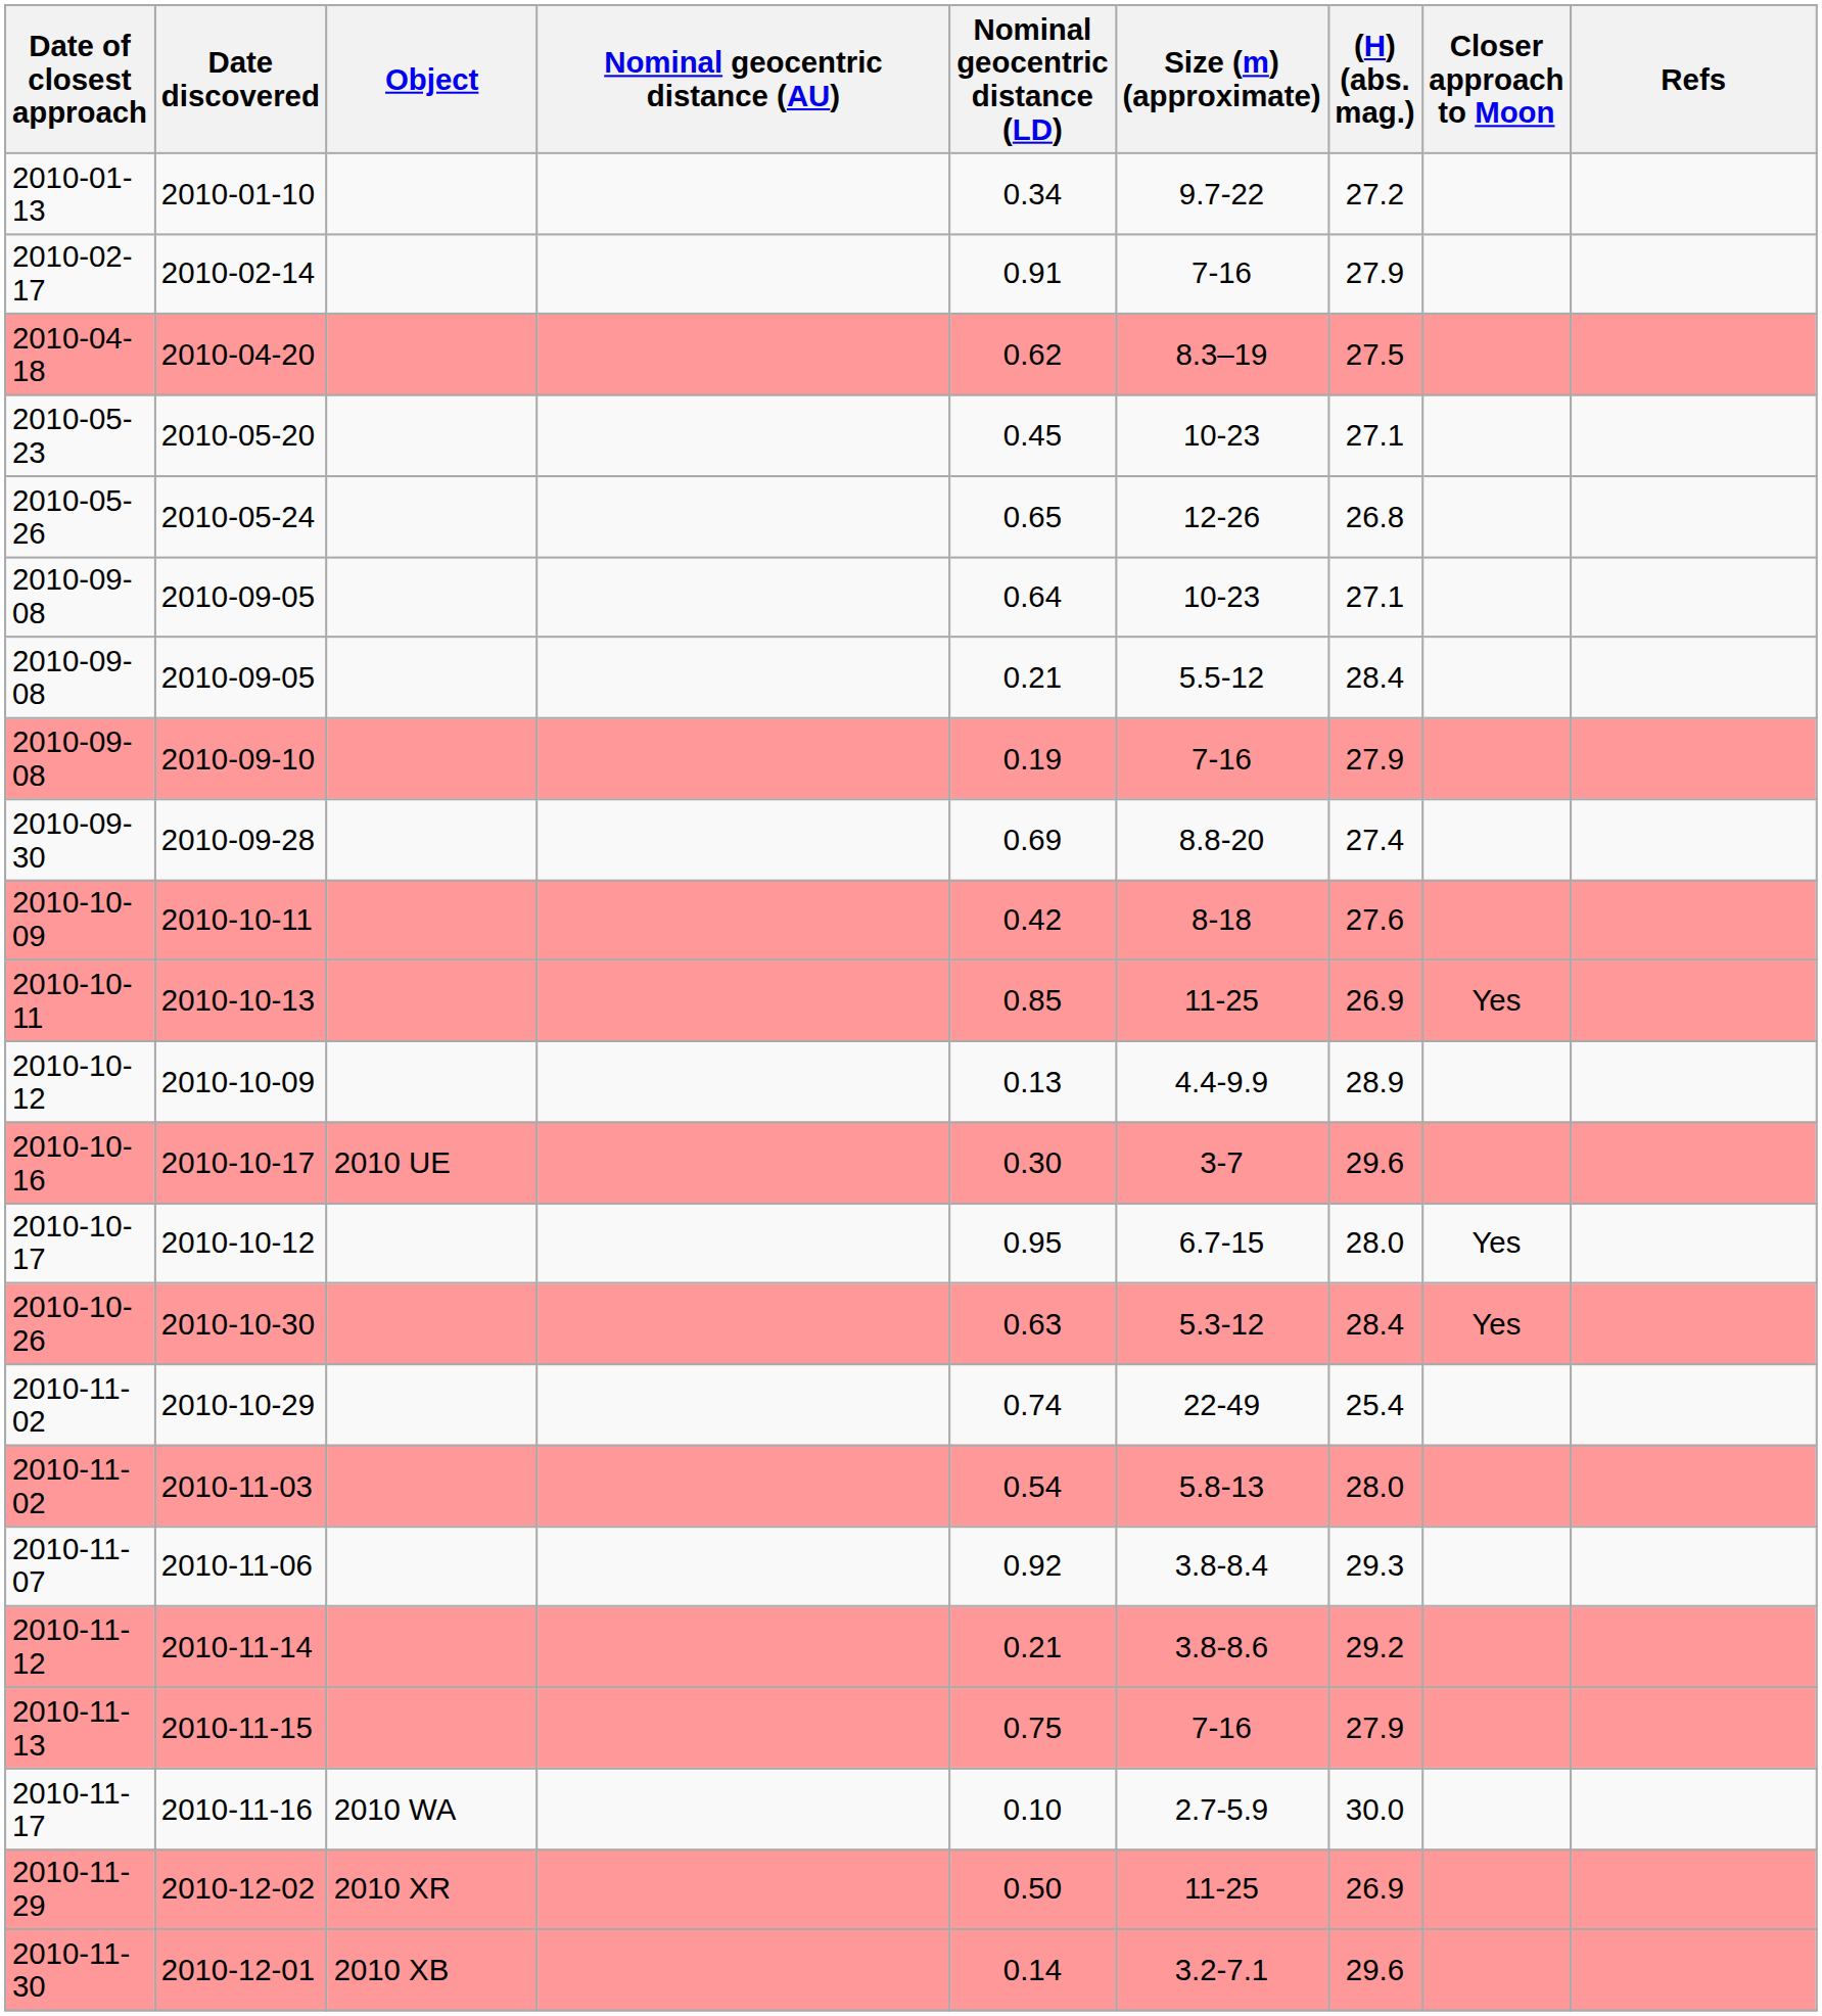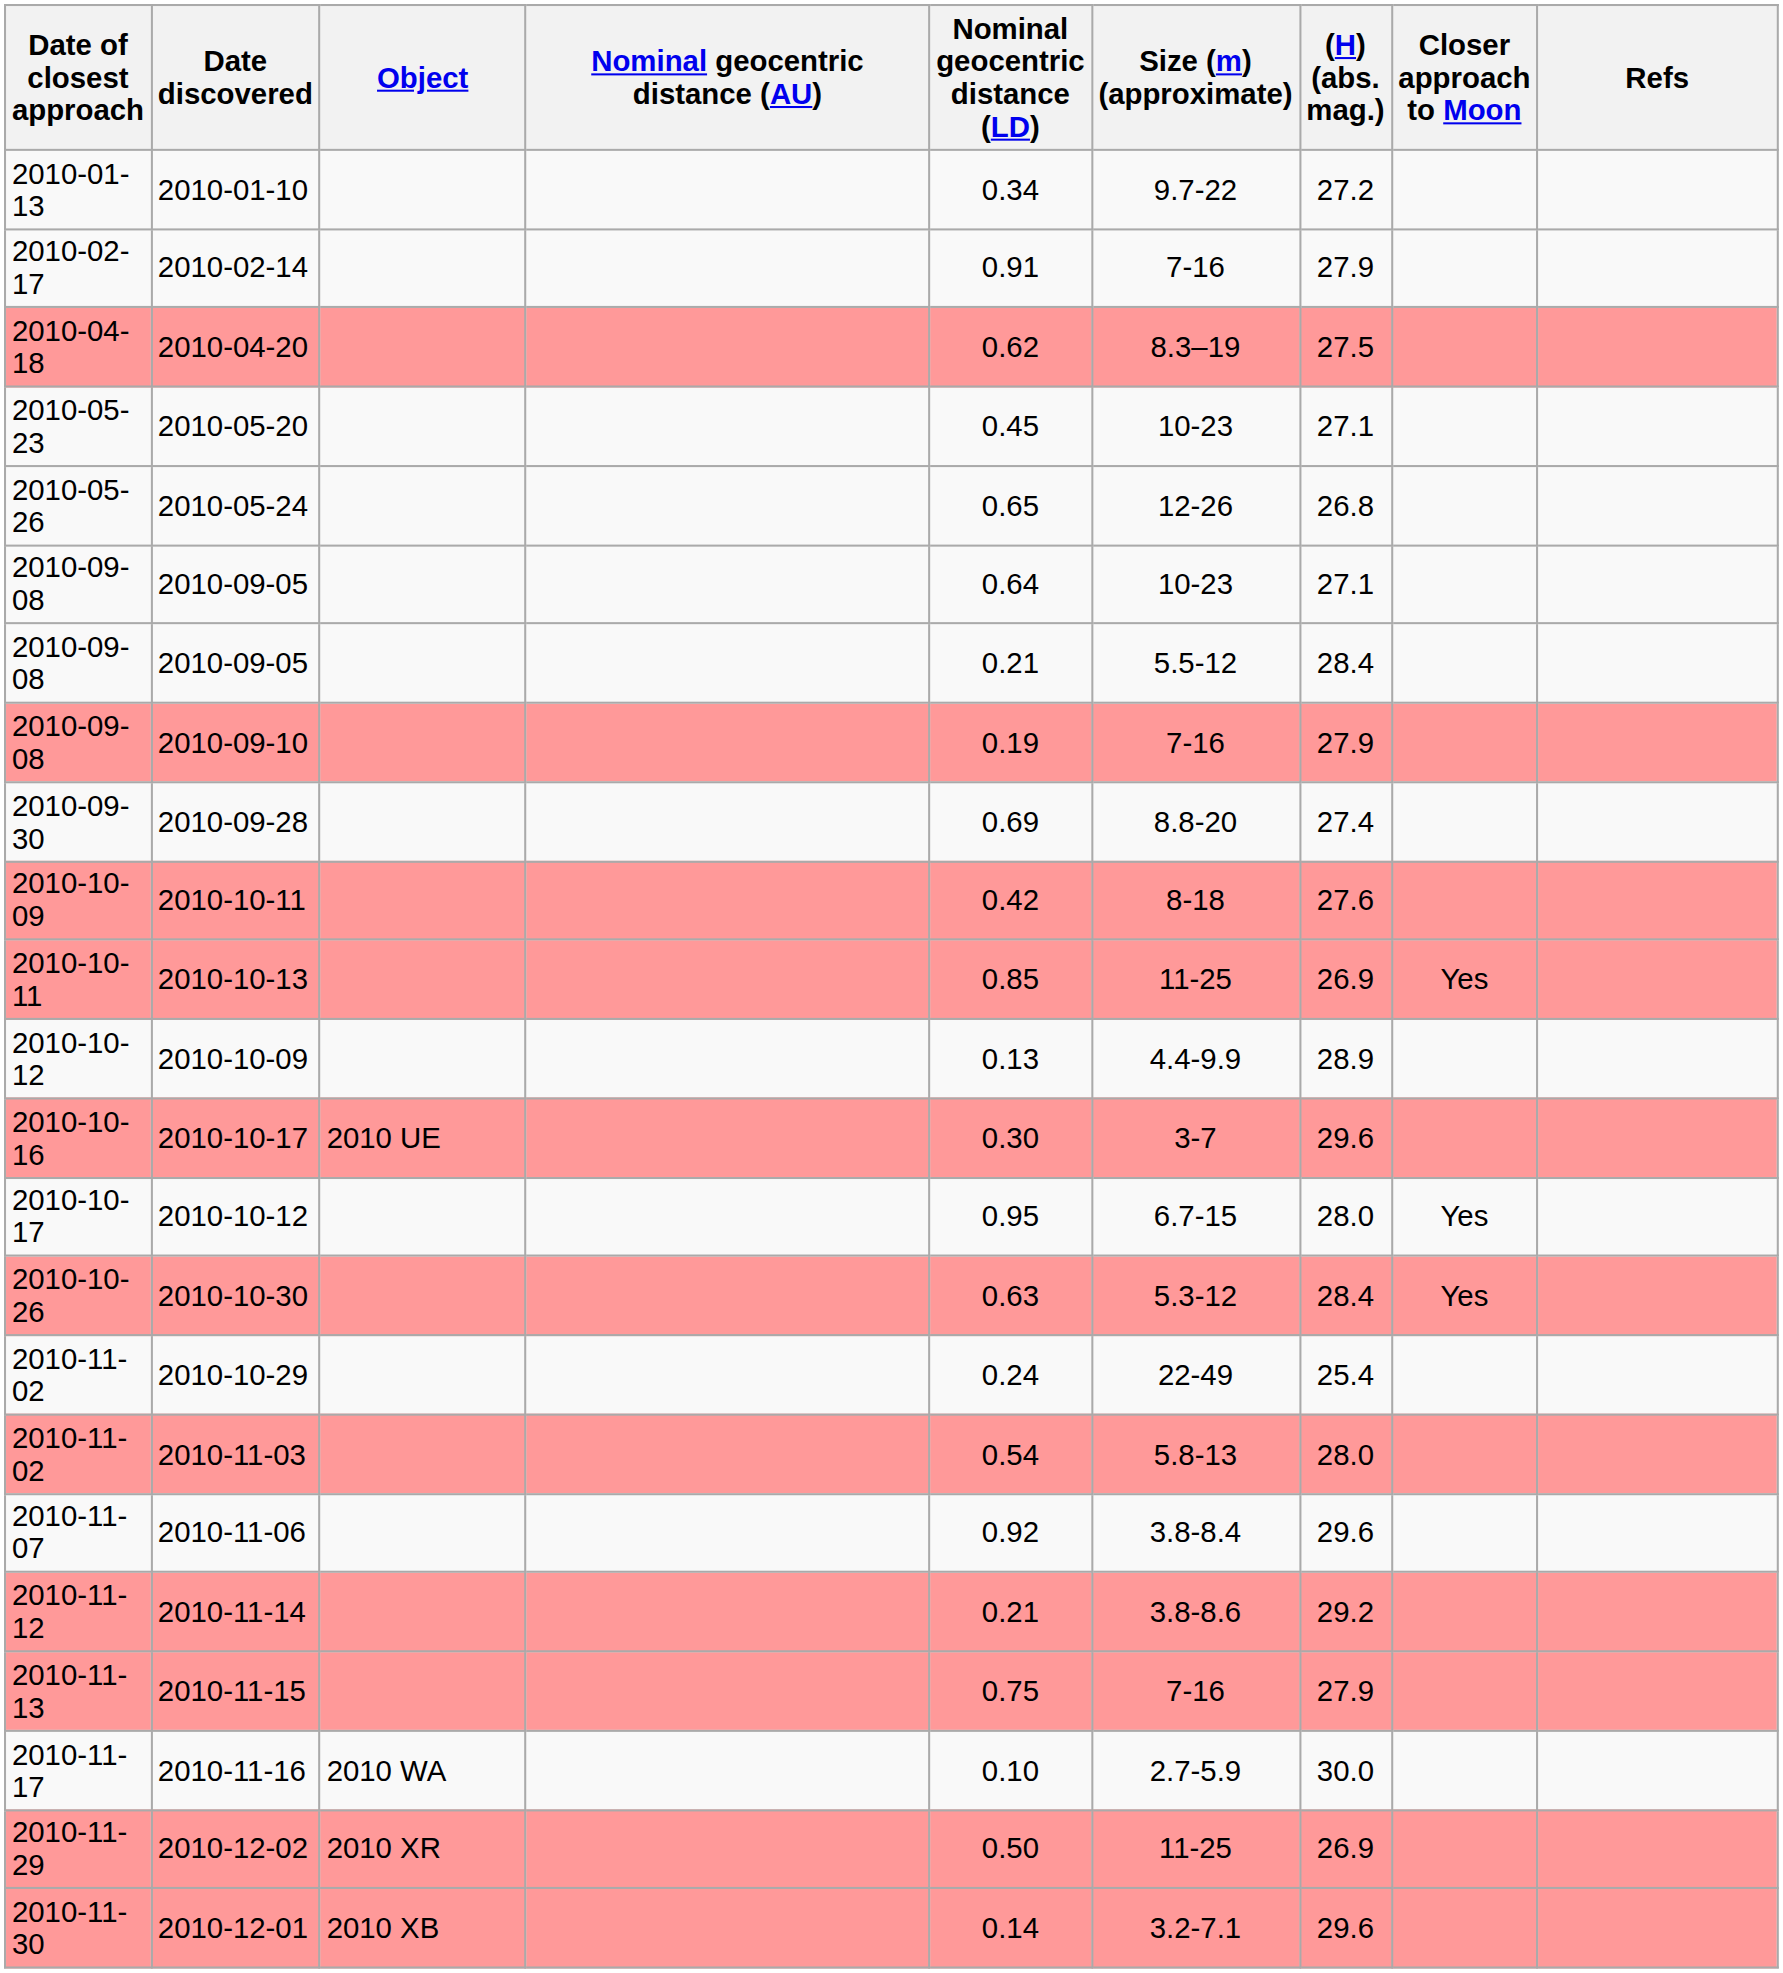 <table class="wikitable sortable" style="font-size: 0.9em;">
 <tr>
 <th>Date of<br>closest<br>approach</th>
 <th>Date<br>discovered</th>
 <th width=100><a href='#'>Object</a></th>
 <th width=205 data-sort-type="number"><a href='#'>Nominal</a> geocentric<br>distance (<a href='#'>AU</a>)</th>
 <th data-sort-type="number">Nominal geocentric<br>distance (<a href='#'>LD</a>)</th>
 <th data-sort-type="number">Size (<a href='#'>m</a>)<br>(approximate)</th>
 <th data-sort-type="number">(<a href='#'>H</a>)<br>(abs. mag.)</th>
 <th>Closer<br>approach<br>to <a href='#'>Moon</a></th>
 <th width=120>Refs</th>
 </tr>
 <tr>
 <td>2010-01-13</td>
 <td>2010-01-10</td>
 <td></td>
 <td></td>
 <td align="center">0.34</td>
 <td align="center">9.7-22</td>
 <td align="center">27.2</td>
 <td></td>
 <td></td>
 </tr>
 <tr>
 <td>2010-02-17</td>
 <td>2010-02-14</td>
 <td></td>
 <td></td>
 <td align="center">0.91</td>
 <td align="center">7-16</td>
 <td align="center">27.9</td>
 <td></td>
 <td></td>
 </tr>
 <tr bgcolor="#ff9999">
 <td>2010-04-18</td>
 <td>2010-04-20</td>
 <td></td>
 <td></td>
 <td align=center>0.62</td>
 <td align=center>8.3–19</td>
 <td align=center>27.5</td>
 <td align=center></td>
 <td></td>
 </tr>
 <tr>
 <td>2010-05-23</td>
 <td>2010-05-20</td>
 <td></td>
 <td></td>
 <td align="center">0.45</td>
 <td align="center">10-23</td>
 <td align="center">27.1</td>
 <td></td>
 <td></td>
 </tr>
 <tr>
 <td>2010-05-26</td>
 <td>2010-05-24</td>
 <td></td>
 <td></td>
 <td align="center">0.65</td>
 <td align="center">12-26</td>
 <td align="center">26.8</td>
 <td></td>
 <td></td>
 </tr>
 <tr>
 <td>2010-09-08</td>
 <td>2010-09-05</td>
 <td></td>
 <td></td>
 <td align="center">0.64</td>
 <td align="center">10-23</td>
 <td align="center">27.1</td>
 <td></td>
 <td></td>
 </tr>
 <tr>
 <td>2010-09-08</td>
 <td>2010-09-05</td>
 <td></td>
 <td></td>
 <td align="center">0.21</td>
 <td align="center">5.5-12</td>
 <td align="center">28.4</td>
 <td></td>
 <td></td>
 </tr>
 <tr bgcolor="#ff9999">
 <td>2010-09-08</td>
 <td>2010-09-10</td>
 <td></td>
 <td></td>
 <td align="center">0.19</td>
 <td align="center">7-16</td>
 <td align="center">27.9</td>
 <td></td>
 <td></td>
 </tr>
 <tr>
 <td>2010-09-30</td>
 <td>2010-09-28</td>
 <td></td>
 <td></td>
 <td align="center">0.69</td>
 <td align="center">8.8-20</td>
 <td align="center">27.4</td>
 <td></td>
 <td></td>
 </tr>
 <tr bgcolor="#ff9999">
 <td>2010-10-09</td>
 <td>2010-10-11</td>
 <td></td>
 <td></td>
 <td align="center">0.42</td>
 <td align="center">8-18</td>
 <td align="center">27.6</td>
 <td></td>
 <td></td>
 </tr>
 <tr bgcolor="#ff9999">
 <td>2010-10-11</td>
 <td>2010-10-13</td>
 <td></td>
 <td></td>
 <td align="center">0.85</td>
 <td align="center">11-25</td>
 <td align="center">26.9</td>
 <td align="center">Yes</td>
 <td></td>
 </tr>
 <tr>
 <td>2010-10-12</td>
 <td>2010-10-09</td>
 <td></td>
 <td></td>
 <td align="center">0.13</td>
 <td align="center">4.4-9.9</td>
 <td align="center">28.9</td>
 <td></td>
 <td></td>
 </tr>
 <tr bgcolor="#ff9999">
 <td>2010-10-16</td>
 <td>2010-10-17</td>
 <td>2010 UE</td>
 <td></td>
 <td align="center">0.30</td>
 <td align="center">3-7</td>
 <td align="center">29.6</td>
 <td></td>
 <td></td>
 </tr>
 <tr>
 <td>2010-10-17</td>
 <td>2010-10-12</td>
 <td></td>
 <td></td>
 <td align="center">0.95</td>
 <td align="center">6.7-15</td>
 <td align="center">28.0</td>
 <td align="center">Yes</td>
 <td></td>
 </tr>
 <tr bgcolor="#ff9999">
 <td>2010-10-26</td>
 <td>2010-10-30</td>
 <td></td>
 <td></td>
 <td align="center">0.63</td>
 <td align="center">5.3-12</td>
 <td align="center">28.4</td>
 <td align="center">Yes</td>
 <td></td>
 </tr>
 <tr>
 <td>2010-11-02</td>
 <td>2010-10-29</td>
 <td></td>
 <td></td>
-<td align="center">0.74</td>
+<td align="center">0.24</td>
 <td align="center">22-49</td>
 <td align="center">25.4</td>
 <td></td>
 <td></td>
 </tr>
 <tr bgcolor="#ff9999">
 <td>2010-11-02</td>
 <td>2010-11-03</td>
 <td></td>
 <td></td>
 <td align="center">0.54</td>
 <td align="center">5.8-13</td>
 <td align="center">28.0</td>
 <td></td>
 <td></td>
 </tr>
 <tr>
 <td>2010-11-07</td>
 <td>2010-11-06</td>
 <td></td>
 <td></td>
 <td align="center">0.92</td>
 <td align="center">3.8-8.4</td>
-<td align="center">29.3</td>
+<td align="center">29.6</td>
 <td></td>
 <td></td>
 </tr>
 <tr bgcolor="#ff9999">
 <td>2010-11-12</td>
 <td>2010-11-14</td>
 <td></td>
 <td></td>
 <td align="center">0.21</td>
 <td align="center">3.8-8.6</td>
 <td align="center">29.2</td>
 <td></td>
 <td></td>
 </tr>
 <tr bgcolor="#ff9999">
 <td>2010-11-13</td>
 <td>2010-11-15</td>
 <td></td>
 <td></td>
 <td align="center">0.75</td>
 <td align="center">7-16</td>
 <td align="center">27.9</td>
 <td></td>
 <td></td>
 </tr>
 <tr>
 <td>2010-11-17</td>
 <td>2010-11-16</td>
 <td>2010 WA</td>
 <td></td>
 <td align="center">0.10</td>
 <td align="center">2.7-5.9</td>
 <td align="center">30.0</td>
 <td></td>
 <td></td>
 </tr>
 <tr bgcolor="#ff9999">
 <td>2010-11-29</td>
 <td>2010-12-02</td>
 <td>2010 XR</td>
 <td></td>
 <td align="center">0.50</td>
 <td align="center">11-25</td>
 <td align="center">26.9</td>
 <td></td>
 <td></td>
 </tr>
 <tr bgcolor="#ff9999">
 <td>2010-11-30</td>
 <td>2010-12-01</td>
 <td>2010 XB</td>
 <td></td>
 <td align="center">0.14</td>
 <td align="center">3.2-7.1</td>
 <td align="Center">29.6</td>
 <td></td>
 <td></td>
 </tr>
 </table>
